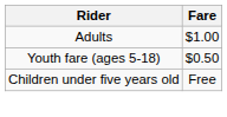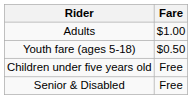 <table class="wikitable">
 <tr>
 <th>Rider</th>
 <th>Fare</th>
 </tr>
 <tr align="center">
 <td>Adults</td>
 <td>$1.00</td>
 </tr>
 <tr align="center">
 <td>Youth fare (ages 5-18)</td>
 <td>$0.50</td>
 </tr>
 <tr align="center">
 <td>Children under five years old</td>
 <td>Free</td>
 </tr>
+<tr align="center">
+<td>Senior & Disabled</td>
+<td>Free</td>
+</tr>
 </table>
